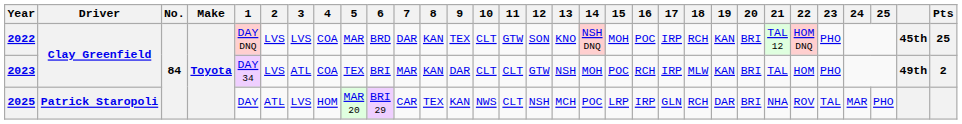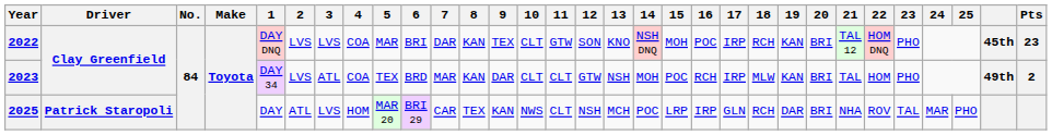 <table class="wikitable" style="text-align:center; font-size:75%">
 <tr>
 <th>Year</th>
 <th>Driver</th>
 <th>No.</th>
 <th>Make</th>
 <th>1</th>
 <th>2</th>
 <th>3</th>
 <th>4</th>
 <th>5</th>
 <th>6</th>
 <th>7</th>
 <th>8</th>
 <th>9</th>
 <th>10</th>
 <th>11</th>
 <th>12</th>
 <th>13</th>
 <th>14</th>
 <th>15</th>
 <th>16</th>
 <th>17</th>
 <th>18</th>
 <th>19</th>
 <th>20</th>
 <th>21</th>
 <th>22</th>
 <th>23</th>
 <th>24</th>
 <th>25</th>
 <th></th>
 <th>Pts</th>
 </tr>
 <tr>
 <th><a href='#'>2022</a></th>
 <th rowspan="2"><a href='#'>Clay Greenfield</a></th>
 <th rowspan="3">84</th>
 <th rowspan="3"><a href='#'>Toyota</a></th>
 <td style="background:#FFCFCF;"><a href='#'>DAY</a><br><small>DNQ</small></td>
 <td><a href='#'>LVS</a></td>
 <td><a href='#'>LVS</a></td>
 <td><a href='#'>COA</a></td>
 <td><a href='#'>MAR</a></td>
-<td><a href='#'>BRD</a></td>
+<td><a href='#'>BRI</a></td>
 <td><a href='#'>DAR</a></td>
 <td><a href='#'>KAN</a></td>
 <td><a href='#'>TEX</a></td>
 <td><a href='#'>CLT</a></td>
 <td><a href='#'>GTW</a></td>
 <td><a href='#'>SON</a></td>
 <td><a href='#'>KNO</a></td>
 <td style="background:#FFCFCF;"><a href='#'>NSH</a><br><small>DNQ</small></td>
 <td><a href='#'>MOH</a></td>
 <td><a href='#'>POC</a></td>
 <td><a href='#'>IRP</a></td>
 <td><a href='#'>RCH</a></td>
 <td><a href='#'>KAN</a></td>
 <td><a href='#'>BRI</a></td>
 <td style="background:#DFFFDF;"><a href='#'>TAL</a><br><small>12</small></td>
 <td style="background:#FFCFCF;"><a href='#'>HOM</a><br><small>DNQ</small></td>
 <td><a href='#'>PHO</a></td>
 <td colspan=2></td>
 <th>45th</th>
-<th>25</th>
+<th>23</th>
 </tr>
 <tr>
 <th><a href='#'>2023</a></th>
 <td style="background:#EFCFFF;"><a href='#'>DAY</a><br><small>34</small></td>
 <td><a href='#'>LVS</a></td>
 <td><a href='#'>ATL</a></td>
 <td><a href='#'>COA</a></td>
 <td><a href='#'>TEX</a></td>
-<td><a href='#'>BRI</a></td>
+<td><a href='#'>BRD</a></td>
 <td><a href='#'>MAR</a></td>
 <td><a href='#'>KAN</a></td>
 <td><a href='#'>DAR</a></td>
 <td><a href='#'>CLT</a></td>
 <td><a href='#'>CLT</a></td>
 <td><a href='#'>GTW</a></td>
 <td><a href='#'>NSH</a></td>
 <td><a href='#'>MOH</a></td>
 <td><a href='#'>POC</a></td>
 <td><a href='#'>RCH</a></td>
 <td><a href='#'>IRP</a></td>
 <td><a href='#'>MLW</a></td>
 <td><a href='#'>KAN</a></td>
 <td><a href='#'>BRI</a></td>
 <td><a href='#'>TAL</a></td>
 <td><a href='#'>HOM</a></td>
 <td><a href='#'>PHO</a></td>
 <td colspan=2></td>
 <th>49th</th>
 <th>2</th>
 </tr>
 <tr>
 <th><a href='#'>2025</a></th>
 <th><a href='#'>Patrick Staropoli</a></th>
 <td><a href='#'>DAY</a></td>
 <td><a href='#'>ATL</a></td>
 <td><a href='#'>LVS</a></td>
 <td><a href='#'>HOM</a></td>
 <td style="background:#DFFFDF;"><a href='#'>MAR</a><br><small>20</small></td>
 <td style="background:#EFCFFF;"><a href='#'>BRI</a><br><small>29</small></td>
 <td><a href='#'>CAR</a></td>
 <td><a href='#'>TEX</a></td>
 <td><a href='#'>KAN</a></td>
 <td><a href='#'>NWS</a></td>
 <td><a href='#'>CLT</a></td>
 <td><a href='#'>NSH</a></td>
 <td><a href='#'>MCH</a></td>
 <td><a href='#'>POC</a></td>
 <td><a href='#'>LRP</a></td>
 <td><a href='#'>IRP</a></td>
 <td><a href='#'>GLN</a></td>
 <td><a href='#'>RCH</a></td>
 <td><a href='#'>DAR</a></td>
 <td><a href='#'>BRI</a></td>
 <td><a href='#'>NHA</a></td>
 <td><a href='#'>ROV</a></td>
 <td><a href='#'>TAL</a></td>
 <td><a href='#'>MAR</a></td>
 <td><a href='#'>PHO</a></td>
 <th></th>
 <th></th>
 </tr>
 </table>
